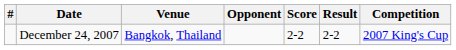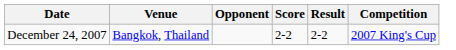 <table class="wikitable">
 <tr>
-<th>#</th>
 <th>Date</th>
 <th>Venue</th>
 <th>Opponent</th>
 <th>Score</th>
 <th>Result</th>
 <th>Competition</th>
 </tr>
 <tr>
-<td></td>
 <td>December 24, 2007</td>
 <td><a href='#'>Bangkok</a>, <a href='#'>Thailand</a></td>
 <td></td>
 <td>2-2</td>
 <td>2-2</td>
 <td><a href='#'>2007 King's Cup</a></td>
 </tr>
 </table>
